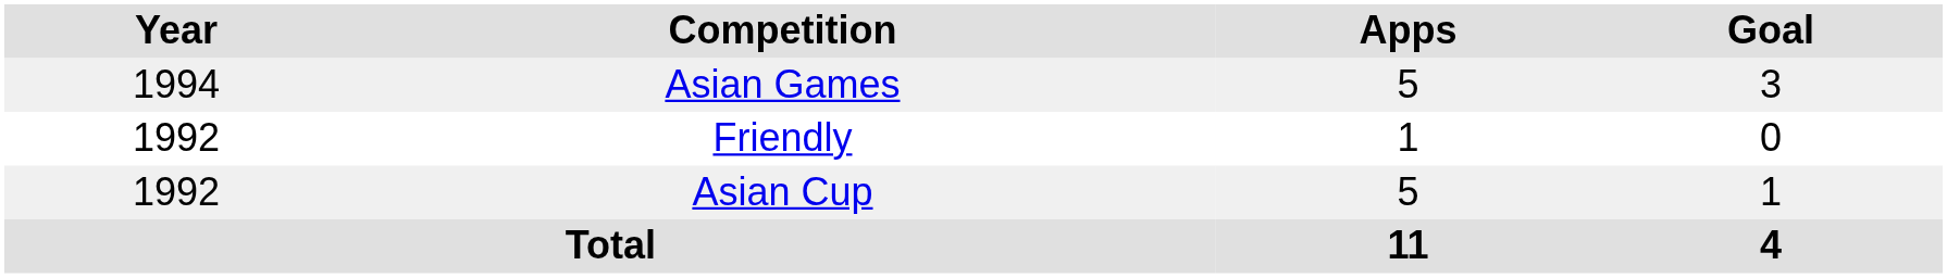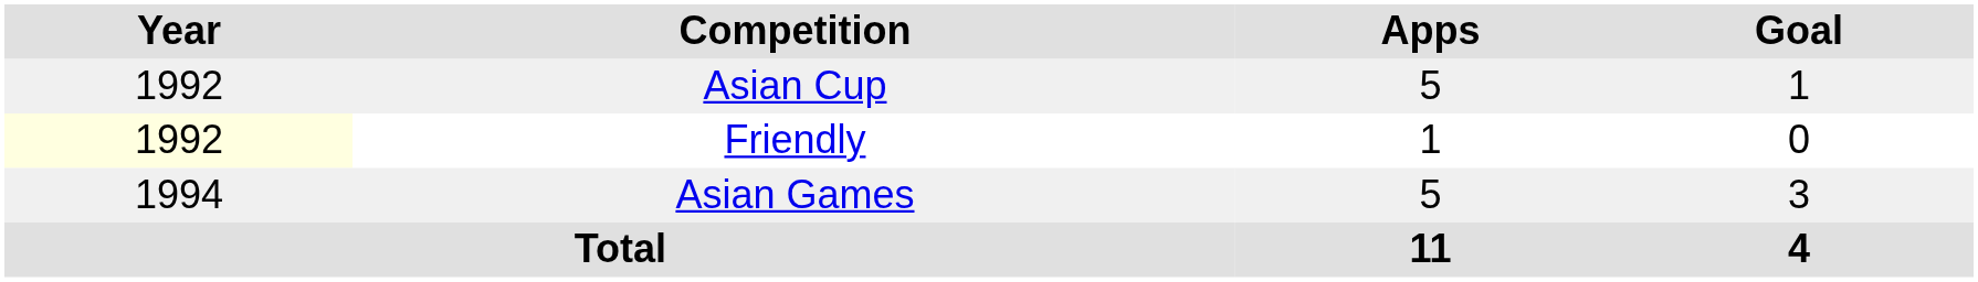 <table border="0" cellpadding="2" cellspacing="0" style="width:50%;">
 <tr style="text-align:center; background:#e0e0e0;">
 <th>Year</th>
 <th>Competition</th>
 <th>Apps</th>
 <th>Goal</th>
 </tr>
 <tr style="text-align:center; background:#f0f0f0;">
-<td>1994</td>
-<td><a href='#'>Asian Games</a></td>
+<td>1992</td>
+<td><a href='#'>Asian Cup</a></td>
 <td>5</td>
-<td>3</td>
+<td>1</td>
 </tr>
 <tr style="text-align:center;">
-<td>1992</td>
+<td style="background: lightyellow;">1992</td>
 <td><a href='#'>Friendly</a></td>
 <td>1</td>
 <td>0</td>
 </tr>
 <tr style="text-align:center; background:#f0f0f0;">
-<td>1992</td>
-<td><a href='#'>Asian Cup</a></td>
+<td>1994</td>
+<td><a href='#'>Asian Games</a></td>
 <td>5</td>
-<td>1</td>
+<td>3</td>
 </tr>
 <tr style="text-align:center; background:#e0e0e0;">
 <th colspan="2">Total</th>
 <th style="text-align:center;">11</th>
 <th style="text-align:center;">4</th>
 </tr>
 </table>
